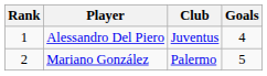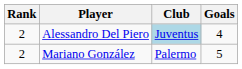 <table class="wikitable sortable" style="text-align:center">
 <tr>
 <th>Rank</th>
 <th>Player</th>
 <th>Club</th>
 <th>Goals</th>
 </tr>
 <tr>
-<td>1</td>
+<td>2</td>
 <td align="left"> <a href='#'>Alessandro Del Piero</a></td>
-<td align="left"><a href='#'>Juventus</a></td>
+<td align="left" style="background: lightblue;"><a href='#'>Juventus</a></td>
 <td>4</td>
 </tr>
 <tr>
 <td>2</td>
 <td align="left"> <a href='#'>Mariano González</a></td>
 <td align="left"><a href='#'>Palermo</a></td>
 <td>5</td>
 </tr>
 </table>
